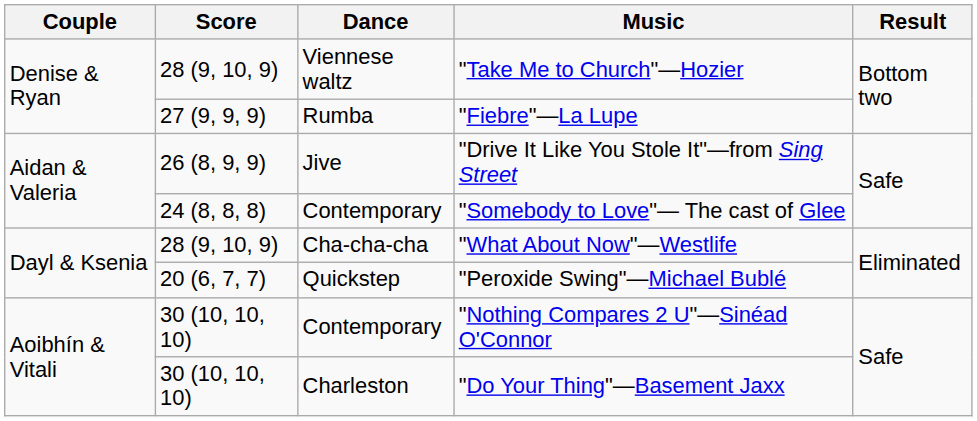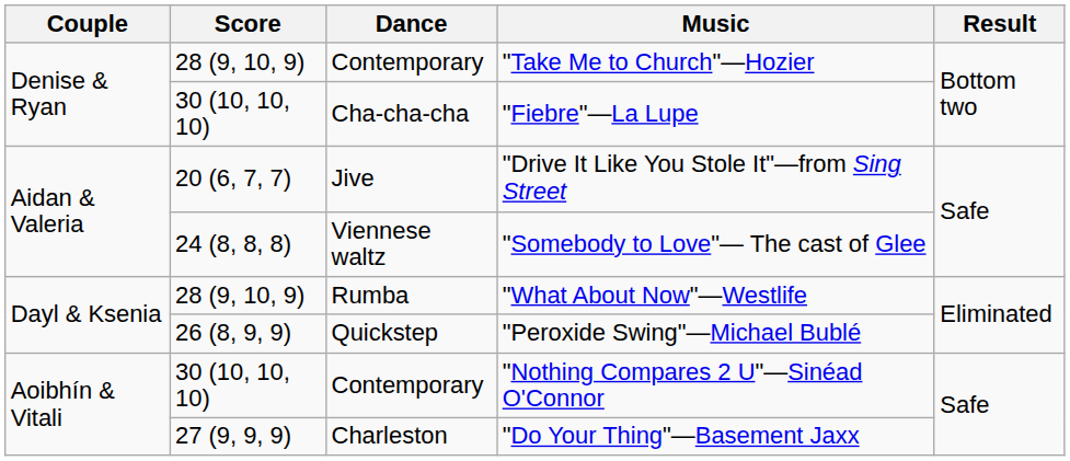 <table class="wikitable" style="width:80%;">
 <tr>
 <th>Couple</th>
 <th>Score</th>
 <th>Dance</th>
 <th>Music</th>
 <th>Result</th>
 </tr>
 <tr>
 <td rowspan=2>Denise & Ryan</td>
 <td>28 (9, 10, 9)</td>
-<td>Viennese waltz</td>
+<td>Contemporary</td>
 <td>"<a href='#'>Take Me to Church</a>"—<a href='#'>Hozier</a></td>
 <td rowspan=2>Bottom two</td>
 </tr>
 <tr>
-<td>27 (9, 9, 9)</td>
-<td>Rumba</td>
+<td>30 (10, 10, 10)</td>
+<td>Cha-cha-cha</td>
 <td>"<a href='#'>Fiebre</a>"—<a href='#'>La Lupe</a></td>
 </tr>
 <tr>
 <td rowspan=2>Aidan & Valeria</td>
-<td>26 (8, 9, 9)</td>
+<td>20 (6, 7, 7)</td>
 <td>Jive</td>
 <td>"Drive It Like You Stole It"—from <em><a href='#'>Sing Street</a></em></td>
 <td rowspan=2>Safe</td>
 </tr>
 <tr>
 <td>24 (8, 8, 8)</td>
-<td>Contemporary</td>
+<td>Viennese waltz</td>
 <td>"<a href='#'>Somebody to Love</a>"— The cast of <a href='#'>Glee</a></td>
 </tr>
 <tr>
 <td rowspan=2>Dayl & Ksenia</td>
 <td>28 (9, 10, 9)</td>
-<td>Cha-cha-cha</td>
+<td>Rumba</td>
 <td>"<a href='#'>What About Now</a>"—<a href='#'>Westlife</a></td>
 <td rowspan=2>Eliminated</td>
 </tr>
 <tr>
-<td>20 (6, 7, 7)</td>
+<td>26 (8, 9, 9)</td>
 <td>Quickstep</td>
 <td>"Peroxide Swing"—<a href='#'>Michael Bublé</a></td>
 </tr>
 <tr>
 <td rowspan=2>Aoibhín & Vitali</td>
 <td>30 (10, 10, 10)</td>
 <td>Contemporary</td>
 <td>"<a href='#'>Nothing Compares 2 U</a>"—<a href='#'>Sinéad O'Connor</a></td>
 <td rowspan=2>Safe</td>
 </tr>
 <tr>
-<td>30 (10, 10, 10)</td>
+<td>27 (9, 9, 9)</td>
 <td>Charleston</td>
 <td>"<a href='#'>Do Your Thing</a>"—<a href='#'>Basement Jaxx</a></td>
 </tr>
 </table>
